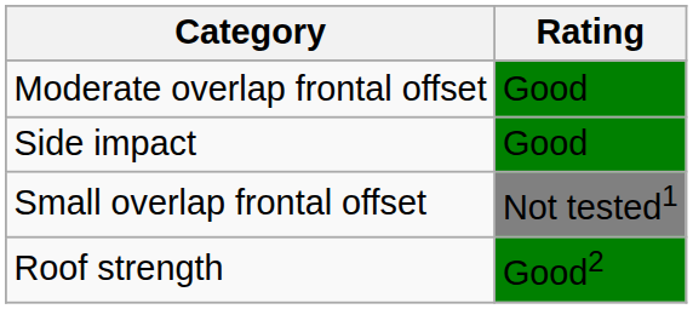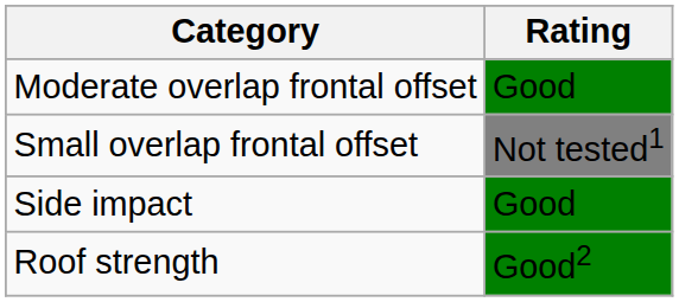 <table class="wikitable">
 <tr>
 <th>Category</th>
 <th>Rating</th>
 </tr>
 <tr>
 <td>Moderate overlap frontal offset</td>
 <td style="background: green">Good</td>
 </tr>
 <tr>
+<td>Small overlap frontal offset</td>
+<td style="background: grey">Not tested<sup>1</sup></td>
+</tr>
+<tr>
 <td>Side impact</td>
 <td style="background: green">Good</td>
-</tr>
-<tr>
-<td>Small overlap frontal offset</td>
-<td style="background: grey">Not tested<sup>1</sup></td>
 </tr>
 <tr>
 <td>Roof strength</td>
 <td style="background: green">Good<sup>2</sup></td>
 </tr>
 </table>
